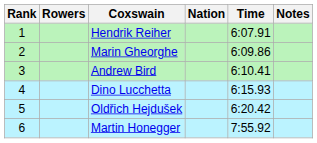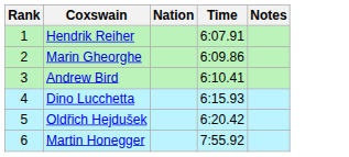 <table class="wikitable sortable" style="text-align:center">
 <tr>
 <th>Rank</th>
-<th>Rowers</th>
 <th>Coxswain</th>
 <th>Nation</th>
 <th>Time</th>
 <th>Notes</th>
 </tr>
 <tr bgcolor=bbf3bb>
 <td>1</td>
-<td align=left data-sort-value="Eichwurzel, Bernd"></td>
 <td align=left data-sort-value="Reiher, Hendrik"><a href='#'>Hendrik Reiher</a></td>
 <td align=left></td>
 <td>6:07.91</td>
 <td></td>
 </tr>
 <tr bgcolor=bbf3bb>
 <td>2</td>
-<td align=left data-sort-value="Popescu, Dimitrie"></td>
 <td align=left data-sort-value="Gheorghe, Marin"><a href='#'>Marin Gheorghe</a></td>
 <td align=left></td>
 <td>6:09.86</td>
 <td></td>
 </tr>
 <tr bgcolor=bbf3bb>
 <td>3</td>
-<td align=left data-sort-value="Johnston, Greg"></td>
 <td align=left data-sort-value="Andrew, Bird"><a href='#'>Andrew Bird</a></td>
 <td align=left></td>
 <td>6:10.41</td>
 <td></td>
 </tr>
 <tr bgcolor=bbf3ff>
 <td>4</td>
-<td align=left data-sort-value="Carando, Giuseppe"></td>
 <td align=left data-sort-value="Lucchetta, Dino"><a href='#'>Dino Lucchetta</a></td>
 <td align=left></td>
 <td>6:15.93</td>
 <td></td>
 </tr>
 <tr bgcolor=bbf3ff>
 <td>5</td>
-<td align=left data-sort-value="Doleček, Milan"></td>
 <td align=left data-sort-value="Hejdušek, Oldřich"><a href='#'>Oldřich Hejdušek</a></td>
 <td align=left></td>
 <td>6:20.42</td>
 <td></td>
 </tr>
 <tr bgcolor=bbf3ff>
 <td>6</td>
-<td align=left data-sort-value="Hotz, Marcel"></td>
 <td align=left data-sort-value="Honegger, Martin"><a href='#'>Martin Honegger</a></td>
 <td align=left></td>
 <td>7:55.92</td>
 <td></td>
 </tr>
 </table>
